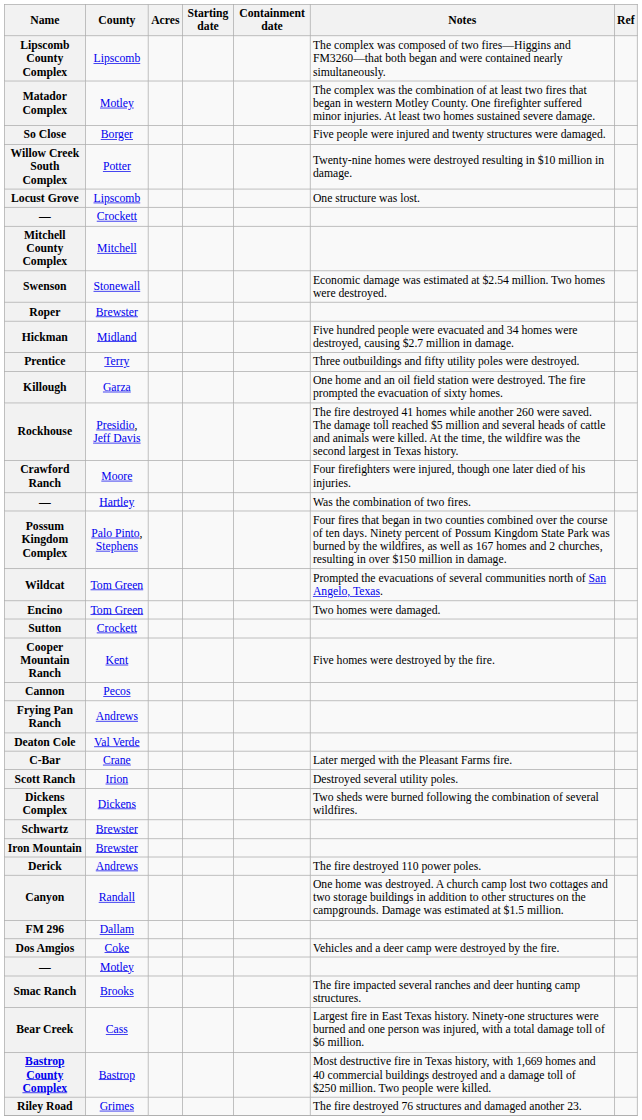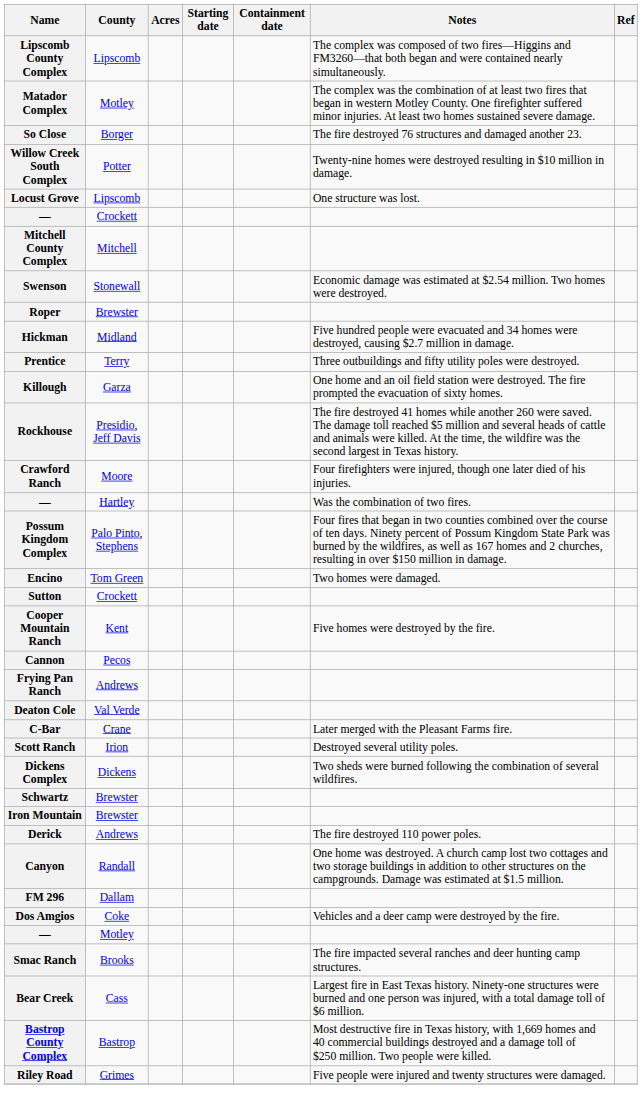 <table class="wikitable sortable mw-collapsible" style="text-align:center;">
 <tr>
 <th>Name</th>
 <th>County </th>
 <th>Acres</th>
 <th>Starting date</th>
 <th>Containment date</th>
 <th>Notes</th>
 <th class="unsortable">Ref</th>
 </tr>
 <tr>
 <th scope=row>Lipscomb County Complex</th>
 <td><a href='#'>Lipscomb</a></td>
 <td></td>
 <td></td>
 <td></td>
 <td style="text-align:left;">The complex was composed of two fires—Higgins and FM3260—that both began and were contained nearly simultaneously.</td>
 <td></td>
 </tr>
 <tr>
 <th scope=row>Matador Complex</th>
 <td><a href='#'>Motley</a></td>
 <td></td>
 <td></td>
 <td></td>
 <td style="text-align:left;">The complex was the combination of at least two fires that began in western Motley County. One firefighter suffered minor injuries. At least two homes sustained severe damage.</td>
 <td></td>
 </tr>
 <tr>
 <th scope=row>So Close</th>
 <td><a href='#'>Borger</a></td>
 <td></td>
 <td></td>
 <td></td>
-<td style="text-align:left;">Five people were injured and twenty structures were damaged.</td>
+<td style="text-align:left;">The fire destroyed 76 structures and damaged another 23.</td>
 <td></td>
 </tr>
 <tr>
 <th scope=row>Willow Creek South Complex</th>
 <td><a href='#'>Potter</a></td>
 <td></td>
 <td></td>
 <td></td>
 <td style="text-align:left;">Twenty-nine homes were destroyed resulting in $10 million in damage.</td>
 <td></td>
 </tr>
 <tr>
 <th scope=row>Locust Grove</th>
 <td><a href='#'>Lipscomb</a></td>
 <td></td>
 <td></td>
 <td></td>
 <td style="text-align:left;">One structure was lost.</td>
 <td></td>
 </tr>
 <tr>
 <th scope=row>—</th>
 <td><a href='#'>Crockett</a></td>
 <td></td>
 <td></td>
 <td></td>
 <td style="text-align:left;"></td>
 <td></td>
 </tr>
 <tr>
 <th scope=row>Mitchell County Complex</th>
 <td><a href='#'>Mitchell</a></td>
 <td></td>
 <td></td>
 <td></td>
 <td style="text-align:left;"></td>
 <td></td>
 </tr>
 <tr>
 <th scope=row>Swenson</th>
 <td><a href='#'>Stonewall</a></td>
 <td></td>
 <td></td>
 <td></td>
 <td style="text-align:left;">Economic damage was estimated at $2.54 million. Two homes were destroyed.</td>
 <td></td>
 </tr>
 <tr>
 <th scope=row>Roper</th>
 <td><a href='#'>Brewster</a></td>
 <td></td>
 <td></td>
 <td></td>
 <td style="text-align:left;"></td>
 <td></td>
 </tr>
 <tr>
 <th scope=row>Hickman</th>
 <td><a href='#'>Midland</a></td>
 <td></td>
 <td></td>
 <td></td>
 <td style="text-align:left;">Five hundred people were evacuated and 34 homes were destroyed, causing $2.7 million in damage.</td>
 <td></td>
 </tr>
 <tr>
 <th scope=row>Prentice</th>
 <td><a href='#'>Terry</a></td>
 <td></td>
 <td></td>
 <td></td>
 <td style="text-align:left;">Three outbuildings and fifty utility poles were destroyed.</td>
 <td></td>
 </tr>
 <tr>
 <th scope=row>Killough</th>
 <td><a href='#'>Garza</a></td>
 <td></td>
 <td></td>
 <td></td>
 <td style="text-align:left;">One home and an oil field station were destroyed. The fire prompted the evacuation of sixty homes.</td>
 <td></td>
 </tr>
 <tr>
 <th scope=row>Rockhouse</th>
 <td><a href='#'>Presidio</a>, <a href='#'>Jeff Davis</a></td>
 <td></td>
 <td></td>
 <td></td>
 <td style="text-align:left;">The fire destroyed 41 homes while another 260 were saved. The damage toll reached $5 million and several heads of cattle and animals were killed. At the time, the wildfire was the second largest in Texas history.</td>
 <td></td>
 </tr>
 <tr>
 <th scope=row>Crawford Ranch</th>
 <td><a href='#'>Moore</a></td>
 <td></td>
 <td></td>
 <td></td>
 <td style="text-align:left;">Four firefighters were injured, though one later died of his injuries.</td>
 <td></td>
 </tr>
 <tr>
 <th scope=row>—</th>
 <td><a href='#'>Hartley</a></td>
 <td></td>
 <td></td>
 <td></td>
 <td style="text-align:left;">Was the combination of two fires.</td>
 <td></td>
 </tr>
 <tr>
 <th scope=row>Possum Kingdom Complex</th>
 <td><a href='#'>Palo Pinto</a>, <a href='#'>Stephens</a></td>
 <td></td>
 <td></td>
 <td></td>
 <td style="text-align:left;">Four fires that began in two counties combined over the course of ten days. Ninety percent of Possum Kingdom State Park was burned by the wildfires, as well as 167 homes and 2 churches, resulting in over $150 million in damage.</td>
-<td></td>
-</tr>
-<tr>
-<th scope=row>Wildcat</th>
-<td><a href='#'>Tom Green</a></td>
-<td></td>
-<td></td>
-<td></td>
-<td style="text-align:left;">Prompted the evacuations of several communities north of <a href='#'>San Angelo, Texas</a>.</td>
 <td></td>
 </tr>
 <tr>
 <th scope=row>Encino</th>
 <td><a href='#'>Tom Green</a></td>
 <td></td>
 <td></td>
 <td></td>
 <td style="text-align:left;">Two homes were damaged.</td>
 <td></td>
 </tr>
 <tr>
 <th scope=row>Sutton</th>
 <td><a href='#'>Crockett</a></td>
 <td></td>
 <td></td>
 <td></td>
 <td style="text-align:left;"></td>
 <td></td>
 </tr>
 <tr>
 <th scope=row>Cooper Mountain Ranch</th>
 <td><a href='#'>Kent</a></td>
 <td></td>
 <td></td>
 <td></td>
 <td style="text-align:left;">Five homes were destroyed by the fire.</td>
 <td></td>
 </tr>
 <tr>
 <th scope=row>Cannon</th>
 <td><a href='#'>Pecos</a></td>
 <td></td>
 <td></td>
 <td></td>
 <td style="text-align:left;"></td>
 <td></td>
 </tr>
 <tr>
 <th scope=row>Frying Pan Ranch</th>
 <td><a href='#'>Andrews</a></td>
 <td></td>
 <td></td>
 <td></td>
 <td style="text-align:left;"></td>
 <td></td>
 </tr>
 <tr>
 <th scope=row>Deaton Cole</th>
 <td><a href='#'>Val Verde</a></td>
 <td></td>
 <td></td>
 <td></td>
 <td style="text-align:left;"></td>
 <td></td>
 </tr>
 <tr>
 <th scope=row>C-Bar</th>
 <td><a href='#'>Crane</a></td>
 <td></td>
 <td></td>
 <td></td>
 <td style="text-align:left;">Later merged with the Pleasant Farms fire.</td>
 <td></td>
 </tr>
 <tr>
 <th scope=row>Scott Ranch</th>
 <td><a href='#'>Irion</a></td>
 <td></td>
 <td></td>
 <td></td>
 <td style="text-align:left;">Destroyed several utility poles.</td>
 <td></td>
 </tr>
 <tr>
 <th scope=row>Dickens Complex</th>
 <td><a href='#'>Dickens</a></td>
 <td></td>
 <td></td>
 <td></td>
 <td style="text-align:left;">Two sheds were burned following the combination of several wildfires.</td>
 <td></td>
 </tr>
 <tr>
 <th scope=row>Schwartz</th>
 <td><a href='#'>Brewster</a></td>
 <td></td>
 <td></td>
 <td></td>
 <td style="text-align:left;"></td>
 <td></td>
 </tr>
 <tr>
 <th scope=row>Iron Mountain</th>
 <td><a href='#'>Brewster</a></td>
 <td></td>
 <td></td>
 <td></td>
 <td style="text-align:left;"></td>
 <td></td>
 </tr>
 <tr>
 <th scope=row>Derick</th>
 <td><a href='#'>Andrews</a></td>
 <td></td>
 <td></td>
 <td></td>
 <td style="text-align:left;">The fire destroyed 110 power poles.</td>
 <td></td>
 </tr>
 <tr>
 <th scope=row>Canyon</th>
 <td><a href='#'>Randall</a></td>
 <td></td>
 <td></td>
 <td></td>
 <td style="text-align:left;">One home was destroyed. A church camp lost two cottages and two storage buildings in addition to other structures on the campgrounds. Damage was estimated at $1.5 million.</td>
 <td></td>
 </tr>
 <tr>
 <th scope=row>FM 296</th>
 <td><a href='#'>Dallam</a></td>
 <td></td>
 <td></td>
 <td></td>
 <td style="text-align:left;"></td>
 <td></td>
 </tr>
 <tr>
 <th scope=row>Dos Amgios</th>
 <td><a href='#'>Coke</a></td>
 <td></td>
 <td></td>
 <td></td>
 <td style="text-align:left;">Vehicles and a deer camp were destroyed by the fire.</td>
 <td></td>
 </tr>
 <tr>
 <th scope=row>—</th>
 <td><a href='#'>Motley</a></td>
 <td></td>
 <td></td>
 <td></td>
 <td style="text-align:left;"></td>
 <td></td>
 </tr>
 <tr>
 <th scope=row>Smac Ranch</th>
 <td><a href='#'>Brooks</a></td>
 <td></td>
 <td></td>
 <td></td>
 <td style="text-align:left;">The fire impacted several ranches and deer hunting camp structures.</td>
 <td></td>
 </tr>
 <tr>
 <th scope=row>Bear Creek</th>
 <td><a href='#'>Cass</a></td>
 <td></td>
 <td></td>
 <td></td>
 <td style="text-align:left;">Largest fire in East Texas history. Ninety-one structures were burned and one person was injured, with a total damage toll of $6 million.</td>
 <td></td>
 </tr>
 <tr>
 <th scope=row><a href='#'>Bastrop County Complex</a></th>
 <td><a href='#'>Bastrop</a></td>
 <td></td>
 <td></td>
 <td></td>
 <td style="text-align:left;">Most destructive fire in Texas history, with 1,669 homes and 40 commercial buildings destroyed and a damage toll of $250 million. Two people were killed.</td>
 <td></td>
 </tr>
 <tr>
 <th scope=row>Riley Road</th>
 <td><a href='#'>Grimes</a></td>
 <td></td>
 <td></td>
 <td></td>
-<td style="text-align:left;">The fire destroyed 76 structures and damaged another 23.</td>
+<td style="text-align:left;">Five people were injured and twenty structures were damaged.</td>
 <td></td>
 </tr>
 <tr>
 </tr>
 </table>
